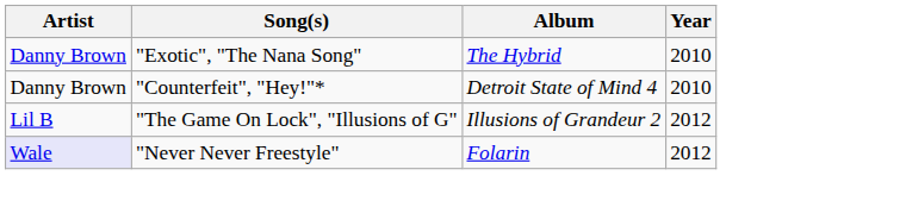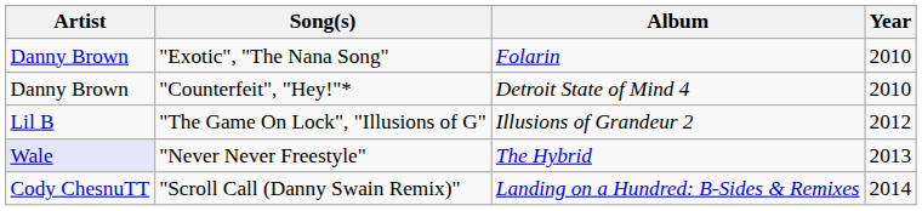 <table class="wikitable sortable">
 <tr>
 <th>Artist</th>
 <th>Song(s)</th>
 <th>Album</th>
 <th>Year</th>
 </tr>
 <tr>
 <td><a href='#'>Danny Brown</a></td>
 <td>"Exotic", "The Nana Song"</td>
-<td><em><a href='#'>The Hybrid</a></em></td>
+<td><em><a href='#'>Folarin</a></em></td>
 <td>2010</td>
 </tr>
 <tr>
 <td>Danny Brown</td>
 <td>"Counterfeit", "Hey!"*</td>
 <td><em>Detroit State of Mind 4</em></td>
 <td>2010</td>
 </tr>
 <tr>
 <td><a href='#'>Lil B</a></td>
 <td>"The Game On Lock", "Illusions of G"</td>
 <td><em>Illusions of Grandeur 2</em></td>
 <td>2012</td>
 </tr>
 <tr>
 <td style="background: lavender;"><a href='#'>Wale</a></td>
 <td>"Never Never Freestyle"</td>
-<td><em><a href='#'>Folarin</a></em></td>
-<td>2012</td>
+<td><em><a href='#'>The Hybrid</a></em></td>
+<td>2013</td>
+</tr>
+<tr>
+<td><a href='#'>Cody ChesnuTT</a></td>
+<td>"Scroll Call (Danny Swain Remix)"</td>
+<td><em><a href='#'>Landing on a Hundred: B-Sides & Remixes</a></em></td>
+<td>2014</td>
 </tr>
 </table>
